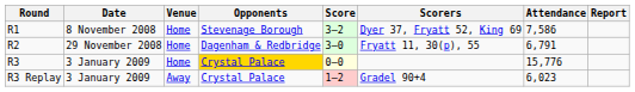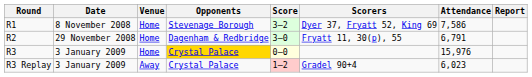 <table class="wikitable style="text-align:center; font-size:95%">
 <tr>
 <th>Round</th>
 <th>Date</th>
 <th>Venue</th>
 <th>Opponents</th>
 <th>Score</th>
 <th>Scorers</th>
 <th>Attendance</th>
 <th>Report</th>
 </tr>
 <tr>
 <td>R1</td>
 <td align=left>8 November 2008</td>
 <td><a href='#'>Home</a></td>
 <td align=left><a href='#'>Stevenage Borough</a></td>
 <td style="background:#dfd;">3–2</td>
 <td align=left><a href='#'>Dyer</a> 37, <a href='#'>Fryatt</a> 52, <a href='#'>King</a> 69</td>
 <td>7,586</td>
 <td></td>
 </tr>
 <tr>
 <td>R2</td>
 <td align=left>29 November 2008</td>
 <td><a href='#'>Home</a></td>
 <td align=left><a href='#'>Dagenham & Redbridge</a></td>
 <td style="background:#dfd;">3–0</td>
 <td align=left><a href='#'>Fryatt</a> 11, 30(<a href='#'>p</a>), 55</td>
 <td>6,791</td>
 <td></td>
 </tr>
 <tr>
 <td>R3</td>
 <td align=left>3 January 2009</td>
 <td><a href='#'>Home</a></td>
 <td align=left style="background: gold;"><a href='#'>Crystal Palace</a></td>
 <td style="background:#ffd;">0–0</td>
 <td align=left></td>
-<td>15,776</td>
+<td>15,976</td>
 <td></td>
 </tr>
 <tr>
 <td>R3 Replay</td>
 <td align=left>3 January 2009</td>
 <td><a href='#'>Away</a></td>
 <td align=left><a href='#'>Crystal Palace</a></td>
 <td style="background:#fcc;">1–2</td>
 <td align=left><a href='#'>Gradel</a> 90+4</td>
 <td>6,023</td>
 <td></td>
 </tr>
 </table>
